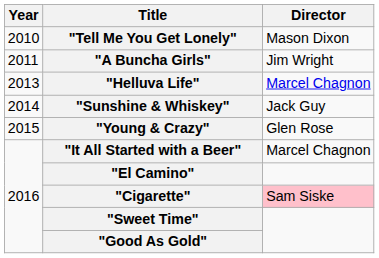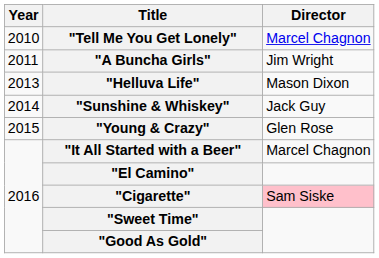 <table class="wikitable plainrowheaders">
 <tr>
 <th>Year</th>
 <th style="width:15em;">Title</th>
 <th>Director</th>
 </tr>
 <tr>
 <td>2010</td>
 <th scope="row">"Tell Me You Get Lonely"</th>
-<td>Mason Dixon</td>
+<td><a href='#'>Marcel Chagnon</a></td>
 </tr>
 <tr>
 <td>2011</td>
 <th scope="row">"A Buncha Girls"</th>
 <td>Jim Wright</td>
 </tr>
 <tr>
 <td>2013</td>
 <th scope="row">"Helluva Life"</th>
-<td><a href='#'>Marcel Chagnon</a></td>
+<td>Mason Dixon</td>
 </tr>
 <tr>
 <td>2014</td>
 <th scope="row">"Sunshine & Whiskey"</th>
 <td>Jack Guy</td>
 </tr>
 <tr>
 <td>2015</td>
 <th scope="row">"Young & Crazy"</th>
 <td>Glen Rose</td>
 </tr>
 <tr>
 <td rowspan="5">2016</td>
 <th scope="row">"It All Started with a Beer"</th>
 <td>Marcel Chagnon</td>
 </tr>
 <tr>
 <th scope="row">"El Camino"</th>
 <td></td>
 </tr>
 <tr>
 <th scope="row">"Cigarette"</th>
 <td style="background: pink;">Sam Siske</td>
 </tr>
 <tr>
 <th scope="row">"Sweet Time"</th>
 </tr>
 <tr>
 <th scope="row">"Good As Gold"</th>
 </tr>
 </table>
